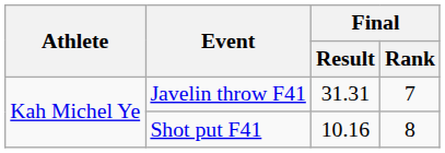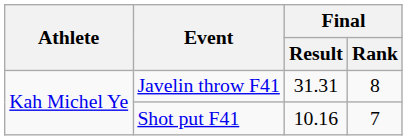 <table class="wikitable" style="font-size:90%; text-align:center">
 <tr>
 <th rowspan="2">Athlete</th>
 <th rowspan="2">Event</th>
 <th colspan="2">Final</th>
 </tr>
 <tr>
 <th>Result</th>
 <th>Rank</th>
 </tr>
 <tr>
 <td align="left" rowspan="2"><a href='#'>Kah Michel Ye</a></td>
 <td align="left"><a href='#'>Javelin throw F41</a></td>
 <td>31.31</td>
-<td>7</td>
+<td>8</td>
 </tr>
 <tr>
 <td align="left"><a href='#'>Shot put F41</a></td>
 <td>10.16</td>
-<td>8</td>
+<td>7</td>
 </tr>
 </table>
